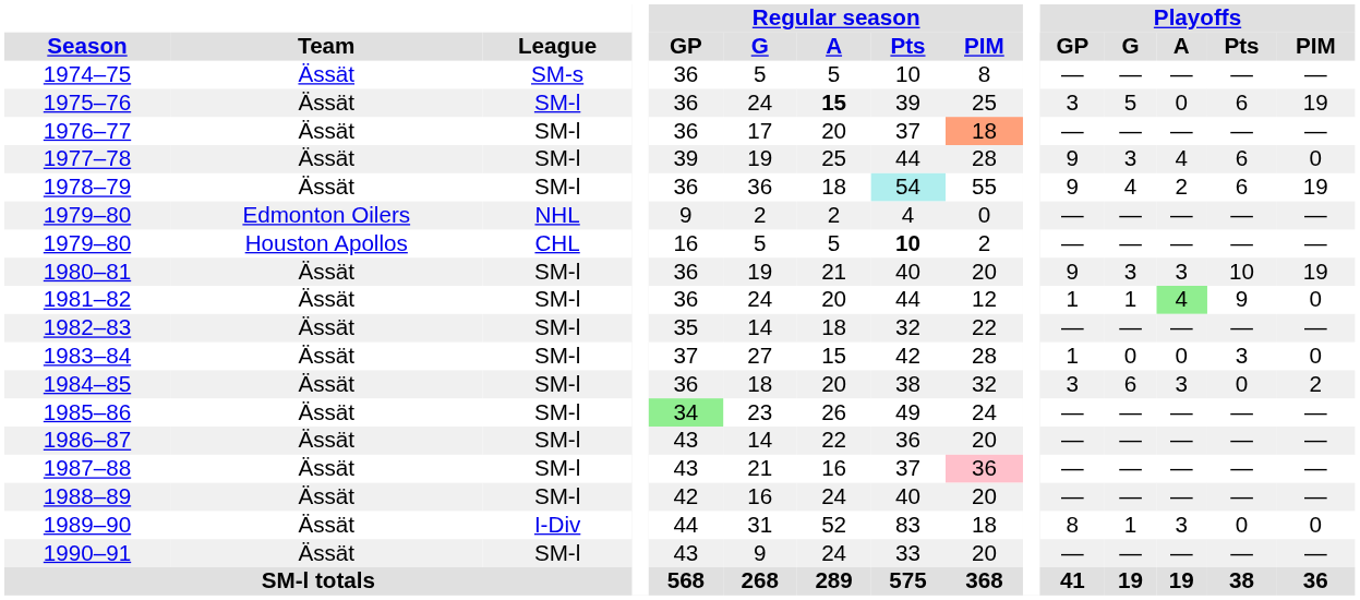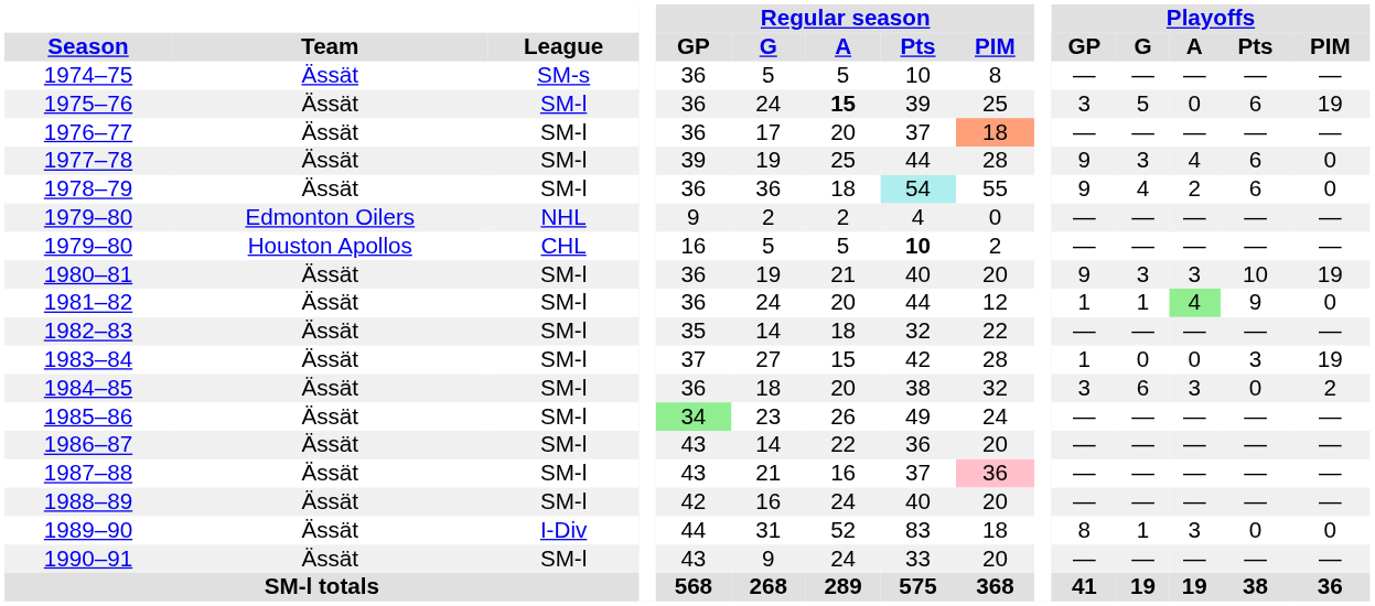 <table border="0" cellpadding="1" cellspacing="0" style="text-align:center; width:60em;">
 <tr style="background:#e0e0e0;">
 <th colspan="3"  bgcolor="#ffffff"> </th>
 <th rowspan="99" bgcolor="#ffffff"> </th>
 <th colspan="5"><a href='#'>Regular season</a></th>
 <th rowspan="99" bgcolor="#ffffff"> </th>
 <th colspan="5"><a href='#'>Playoffs</a></th>
 </tr>
 <tr style="background:#e0e0e0;">
 <th><a href='#'>Season</a></th>
 <th>Team</th>
 <th>League</th>
 <th>GP</th>
 <th><a href='#'>G</a></th>
 <th><a href='#'>A</a></th>
 <th><a href='#'>Pts</a></th>
 <th><a href='#'>PIM</a></th>
 <th>GP</th>
 <th>G</th>
 <th>A</th>
 <th>Pts</th>
 <th>PIM</th>
 </tr>
 <tr>
 <td><a href='#'>1974–75</a></td>
 <td><a href='#'>Ässät</a></td>
 <td><a href='#'>SM-s</a></td>
 <td>36</td>
 <td>5</td>
 <td>5</td>
 <td>10</td>
 <td>8</td>
 <td>—</td>
 <td>—</td>
 <td>—</td>
 <td>—</td>
 <td>—</td>
 </tr>
 <tr bgcolor="#f0f0f0">
 <td><a href='#'>1975–76</a></td>
 <td>Ässät</td>
 <td><a href='#'>SM-l</a></td>
 <td>36</td>
 <td>24</td>
 <td><strong>15</strong></td>
 <td>39</td>
 <td>25</td>
 <td>3</td>
 <td>5</td>
 <td>0</td>
 <td>6</td>
 <td>19</td>
 </tr>
 <tr>
 <td><a href='#'>1976–77</a></td>
 <td>Ässät</td>
 <td>SM-l</td>
 <td>36</td>
 <td>17</td>
 <td>20</td>
 <td>37</td>
 <td style="background: lightsalmon;">18</td>
 <td>—</td>
 <td>—</td>
 <td>—</td>
 <td>—</td>
 <td>—</td>
 </tr>
 <tr bgcolor="#f0f0f0">
 <td><a href='#'>1977–78</a></td>
 <td>Ässät</td>
 <td>SM-l</td>
 <td>39</td>
 <td>19</td>
 <td>25</td>
 <td>44</td>
 <td>28</td>
 <td>9</td>
 <td>3</td>
 <td>4</td>
 <td>6</td>
 <td>0</td>
 </tr>
 <tr>
 <td><a href='#'>1978–79</a></td>
 <td>Ässät</td>
 <td>SM-l</td>
 <td>36</td>
 <td>36</td>
 <td>18</td>
 <td style="background: paleturquoise;">54</td>
 <td>55</td>
 <td>9</td>
 <td>4</td>
 <td>2</td>
 <td>6</td>
-<td>19</td>
+<td>0</td>
 </tr>
 <tr bgcolor="#f0f0f0">
 <td><a href='#'>1979–80</a></td>
 <td><a href='#'>Edmonton Oilers</a></td>
 <td><a href='#'>NHL</a></td>
 <td>9</td>
 <td>2</td>
 <td>2</td>
 <td>4</td>
 <td>0</td>
 <td>—</td>
 <td>—</td>
 <td>—</td>
 <td>—</td>
 <td>—</td>
 </tr>
 <tr>
 <td><a href='#'>1979–80</a></td>
 <td><a href='#'>Houston Apollos</a></td>
 <td><a href='#'>CHL</a></td>
 <td>16</td>
 <td>5</td>
 <td>5</td>
 <td><strong>10</strong></td>
 <td>2</td>
 <td>—</td>
 <td>—</td>
 <td>—</td>
 <td>—</td>
 <td>—</td>
 </tr>
 <tr bgcolor="#f0f0f0">
 <td><a href='#'>1980–81</a></td>
 <td>Ässät</td>
 <td>SM-l</td>
 <td>36</td>
 <td>19</td>
 <td>21</td>
 <td>40</td>
 <td>20</td>
 <td>9</td>
 <td>3</td>
 <td>3</td>
 <td>10</td>
 <td>19</td>
 </tr>
 <tr>
 <td><a href='#'>1981–82</a></td>
 <td>Ässät</td>
 <td>SM-l</td>
 <td>36</td>
 <td>24</td>
 <td>20</td>
 <td>44</td>
 <td>12</td>
 <td>1</td>
 <td>1</td>
 <td style="background: lightgreen;">4</td>
 <td>9</td>
 <td>0</td>
 </tr>
 <tr bgcolor="#f0f0f0">
 <td><a href='#'>1982–83</a></td>
 <td>Ässät</td>
 <td>SM-l</td>
 <td>35</td>
 <td>14</td>
 <td>18</td>
 <td>32</td>
 <td>22</td>
 <td>—</td>
 <td>—</td>
 <td>—</td>
 <td>—</td>
 <td>—</td>
 </tr>
 <tr>
 <td><a href='#'>1983–84</a></td>
 <td>Ässät</td>
 <td>SM-l</td>
 <td>37</td>
 <td>27</td>
 <td>15</td>
 <td>42</td>
 <td>28</td>
 <td>1</td>
 <td>0</td>
 <td>0</td>
 <td>3</td>
-<td>0</td>
+<td>19</td>
 </tr>
 <tr bgcolor="#f0f0f0">
 <td><a href='#'>1984–85</a></td>
 <td>Ässät</td>
 <td>SM-l</td>
 <td>36</td>
 <td>18</td>
 <td>20</td>
 <td>38</td>
 <td>32</td>
 <td>3</td>
 <td>6</td>
 <td>3</td>
 <td>0</td>
 <td>2</td>
 </tr>
 <tr>
 <td><a href='#'>1985–86</a></td>
 <td>Ässät</td>
 <td>SM-l</td>
 <td style="background: lightgreen;">34</td>
 <td>23</td>
 <td>26</td>
 <td>49</td>
 <td>24</td>
 <td>—</td>
 <td>—</td>
 <td>—</td>
 <td>—</td>
 <td>—</td>
 </tr>
 <tr bgcolor="#f0f0f0">
 <td><a href='#'>1986–87</a></td>
 <td>Ässät</td>
 <td>SM-l</td>
 <td>43</td>
 <td>14</td>
 <td>22</td>
 <td>36</td>
 <td>20</td>
 <td>—</td>
 <td>—</td>
 <td>—</td>
 <td>—</td>
 <td>—</td>
 </tr>
 <tr>
 <td><a href='#'>1987–88</a></td>
 <td>Ässät</td>
 <td>SM-l</td>
 <td>43</td>
 <td>21</td>
 <td>16</td>
 <td>37</td>
 <td style="background: pink;">36</td>
 <td>—</td>
 <td>—</td>
 <td>—</td>
 <td>—</td>
 <td>—</td>
 </tr>
 <tr bgcolor="#f0f0f0">
 <td><a href='#'>1988–89</a></td>
 <td>Ässät</td>
 <td>SM-l</td>
 <td>42</td>
 <td>16</td>
 <td>24</td>
 <td>40</td>
 <td>20</td>
 <td>—</td>
 <td>—</td>
 <td>—</td>
 <td>—</td>
 <td>—</td>
 </tr>
 <tr>
 <td><a href='#'>1989–90</a></td>
 <td>Ässät</td>
 <td><a href='#'>I-Div</a></td>
 <td>44</td>
 <td>31</td>
 <td>52</td>
 <td>83</td>
 <td>18</td>
 <td>8</td>
 <td>1</td>
 <td>3</td>
 <td>0</td>
 <td>0</td>
 </tr>
 <tr bgcolor="#f0f0f0">
 <td><a href='#'>1990–91</a></td>
 <td>Ässät</td>
 <td>SM-l</td>
 <td>43</td>
 <td>9</td>
 <td>24</td>
 <td>33</td>
 <td>20</td>
 <td>—</td>
 <td>—</td>
 <td>—</td>
 <td>—</td>
 <td>—</td>
 </tr>
 <tr bgcolor="#e0e0e0">
 <th colspan="3">SM-l totals</th>
 <th>568</th>
 <th>268</th>
 <th>289</th>
 <th>575</th>
 <th>368</th>
 <th>41</th>
 <th>19</th>
 <th>19</th>
 <th>38</th>
 <th>36</th>
 </tr>
 </table>
